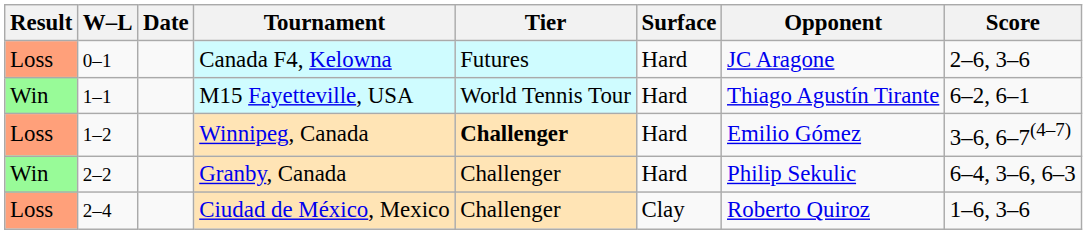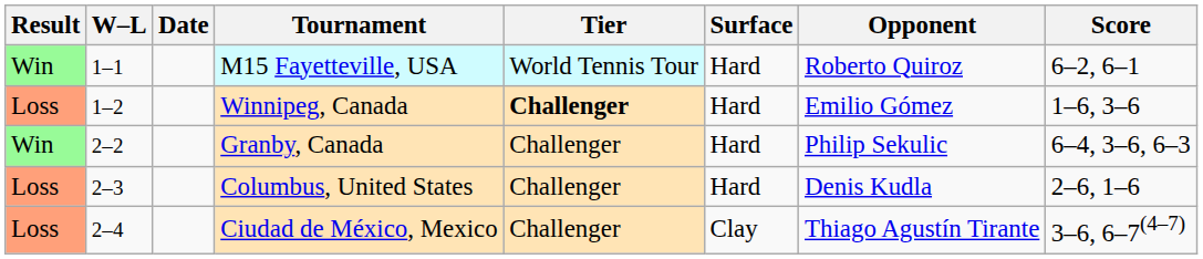 <table class="sortable wikitable">
 <tr>
 <th>Result</th>
 <th class="unsortable">W–L</th>
 <th>Date</th>
 <th>Tournament</th>
 <th>Tier</th>
 <th>Surface</th>
 <th>Opponent</th>
 <th class="unsortable">Score</th>
 </tr>
 <tr>
-<td bgcolor=FFA07A>Loss</td>
-<td><small>0–1</small></td>
-<td></td>
-<td style="background:#cffcff;">Canada F4, <a href='#'>Kelowna</a></td>
-<td style="background:#cffcff;">Futures</td>
-<td>Hard</td>
-<td> <a href='#'>JC Aragone</a></td>
-<td>2–6, 3–6</td>
-</tr>
-<tr>
 <td bgcolor=98FB98>Win</td>
 <td><small>1–1</small></td>
 <td></td>
 <td style="background:#cffcff;">M15 <a href='#'>Fayetteville</a>, USA</td>
 <td style="background:#cffcff;">World Tennis Tour</td>
 <td>Hard</td>
-<td> <a href='#'>Thiago Agustín Tirante</a></td>
+<td> <a href='#'>Roberto Quiroz</a></td>
 <td>6–2, 6–1</td>
 </tr>
 <tr>
 <td bgcolor=FFA07A>Loss</td>
 <td><small>1–2</small></td>
 <td><a href='#'></a></td>
 <td style="background:moccasin;"><a href='#'>Winnipeg</a>, Canada</td>
 <td style="background:moccasin;"><strong>Challenger</strong></td>
 <td>Hard</td>
 <td> <a href='#'>Emilio Gómez</a></td>
-<td>3–6, 6–7<sup>(4–7)</sup></td>
+<td>1–6, 3–6</td>
 </tr>
 <tr>
 <td bgcolor=#98fb98>Win</td>
 <td><small>2–2</small></td>
 <td><a href='#'></a></td>
 <td bgcolor=moccasin><a href='#'>Granby</a>, Canada</td>
 <td bgcolor=moccasin>Challenger</td>
 <td>Hard</td>
 <td> <a href='#'>Philip Sekulic</a></td>
 <td>6–4, 3–6, 6–3</td>
 </tr>
 <tr>
 <td bgcolor=FFA07A>Loss</td>
+<td><small>2–3</small></td>
+<td><a href='#'></a></td>
+<td style="background:moccasin;"><a href='#'>Columbus</a>, United States</td>
+<td style="background:moccasin;">Challenger</td>
+<td>Hard</td>
+<td> <a href='#'>Denis Kudla</a></td>
+<td>2–6, 1–6</td>
+</tr>
+<tr>
+<td bgcolor=FFA07A>Loss</td>
 <td><small>2–4</small></td>
 <td><a href='#'></a></td>
 <td style="background:moccasin;"><a href='#'>Ciudad de México</a>, Mexico</td>
 <td style="background:moccasin;">Challenger</td>
 <td>Clay</td>
-<td> <a href='#'>Roberto Quiroz</a></td>
-<td>1–6, 3–6</td>
+<td> <a href='#'>Thiago Agustín Tirante</a></td>
+<td>3–6, 6–7<sup>(4–7)</sup></td>
 </tr>
 </table>
